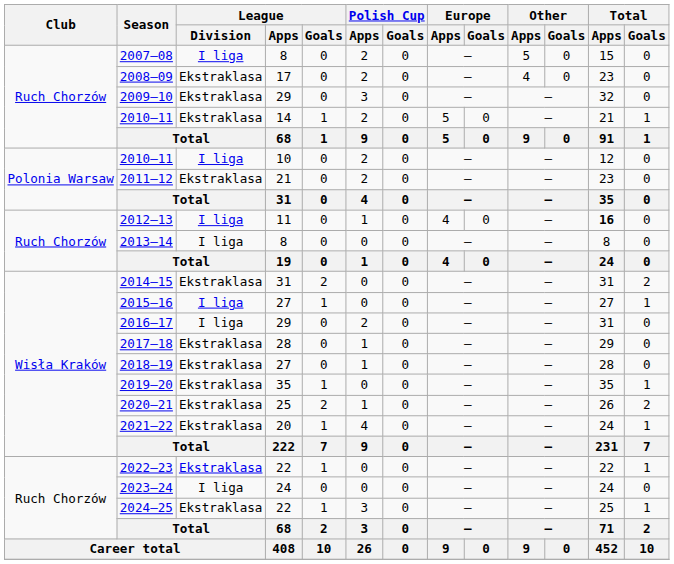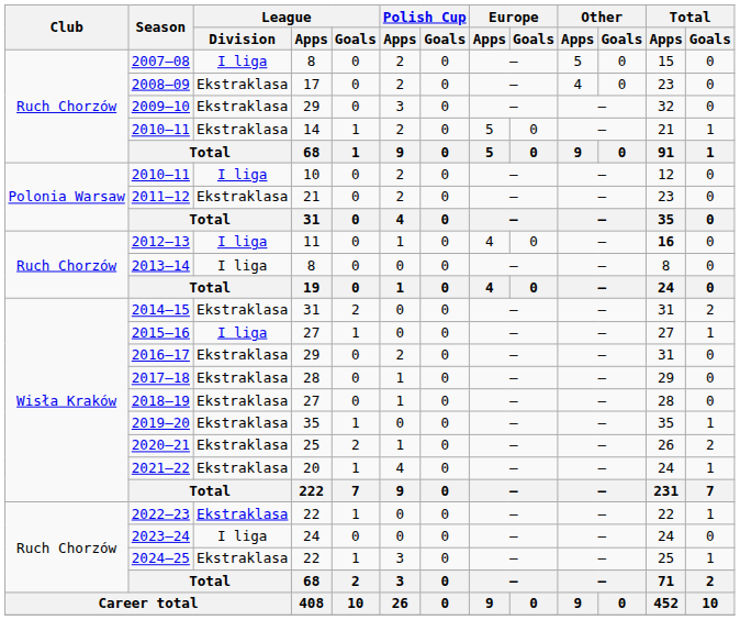 <table class="wikitable" style="text-align: center;">
 <tr>
 <th rowspan="2">Club</th>
 <th rowspan="2">Season</th>
 <th colspan="3">League</th>
 <th colspan="2"><a href='#'>Polish Cup</a></th>
 <th colspan="2">Europe</th>
 <th colspan="2">Other</th>
 <th colspan="2">Total</th>
 </tr>
 <tr>
 <th>Division</th>
 <th>Apps</th>
 <th>Goals</th>
 <th>Apps</th>
 <th>Goals</th>
 <th>Apps</th>
 <th>Goals</th>
 <th>Apps</th>
 <th>Goals</th>
 <th>Apps</th>
 <th>Goals</th>
 </tr>
 <tr>
 <td rowspan="5"><a href='#'>Ruch Chorzów</a></td>
 <td><a href='#'>2007–08</a></td>
 <td><a href='#'>I liga</a></td>
 <td>8</td>
 <td>0</td>
 <td>2</td>
 <td>0</td>
 <td colspan="2">—</td>
 <td>5</td>
 <td>0</td>
 <td>15</td>
 <td>0</td>
 </tr>
 <tr>
 <td><a href='#'>2008–09</a></td>
 <td>Ekstraklasa</td>
 <td>17</td>
 <td>0</td>
 <td>2</td>
 <td>0</td>
 <td colspan="2">—</td>
 <td>4</td>
 <td>0</td>
 <td>23</td>
 <td>0</td>
 </tr>
 <tr>
 <td><a href='#'>2009–10</a></td>
 <td>Ekstraklasa</td>
 <td>29</td>
 <td>0</td>
 <td>3</td>
 <td>0</td>
 <td colspan="2">—</td>
 <td colspan="2">—</td>
 <td>32</td>
 <td>0</td>
 </tr>
 <tr>
 <td><a href='#'>2010–11</a></td>
 <td>Ekstraklasa</td>
 <td>14</td>
 <td>1</td>
 <td>2</td>
 <td>0</td>
 <td>5</td>
 <td>0</td>
 <td colspan="2">—</td>
 <td>21</td>
 <td>1</td>
 </tr>
 <tr>
 <th colspan="2">Total</th>
 <th>68</th>
 <th>1</th>
 <th>9</th>
 <th>0</th>
 <th>5</th>
 <th>0</th>
 <th>9</th>
 <th>0</th>
 <th>91</th>
 <th>1</th>
 </tr>
 <tr>
 <td rowspan="3"><a href='#'>Polonia Warsaw</a></td>
 <td><a href='#'>2010–11</a></td>
 <td><a href='#'>I liga</a></td>
 <td>10</td>
 <td>0</td>
 <td>2</td>
 <td>0</td>
 <td colspan="2">—</td>
 <td colspan="2">—</td>
 <td>12</td>
 <td>0</td>
 </tr>
 <tr>
 <td><a href='#'>2011–12</a></td>
 <td>Ekstraklasa</td>
 <td>21</td>
 <td>0</td>
 <td>2</td>
 <td>0</td>
 <td colspan="2">—</td>
 <td colspan="2">—</td>
 <td>23</td>
 <td>0</td>
 </tr>
 <tr>
 <th colspan="2">Total</th>
 <th>31</th>
 <th>0</th>
 <th>4</th>
 <th>0</th>
 <th colspan="2">—</th>
 <th colspan="2">—</th>
 <th>35</th>
 <th>0</th>
 </tr>
 <tr>
 <td rowspan="3"><a href='#'>Ruch Chorzów</a></td>
 <td><a href='#'>2012–13</a></td>
 <td><a href='#'>I liga</a></td>
 <td>11</td>
 <td>0</td>
 <td>1</td>
 <td>0</td>
 <td>4</td>
 <td>0</td>
 <td colspan="2">—</td>
 <td><strong>16</strong></td>
 <td>0</td>
 </tr>
 <tr>
 <td><a href='#'>2013–14</a></td>
 <td>I liga</td>
 <td>8</td>
 <td>0</td>
 <td>0</td>
 <td>0</td>
 <td colspan="2">—</td>
 <td colspan="2">—</td>
 <td>8</td>
 <td>0</td>
 </tr>
 <tr>
 <th colspan="2">Total</th>
 <th>19</th>
 <th>0</th>
 <th>1</th>
 <th>0</th>
 <th>4</th>
 <th>0</th>
 <th colspan="2">—</th>
 <th>24</th>
 <th>0</th>
 </tr>
 <tr>
 <td rowspan="9"><a href='#'>Wisła Kraków</a></td>
 <td><a href='#'>2014–15</a></td>
 <td>Ekstraklasa</td>
 <td>31</td>
 <td>2</td>
 <td>0</td>
 <td>0</td>
 <td colspan="2">—</td>
 <td colspan="2">—</td>
 <td>31</td>
 <td>2</td>
 </tr>
 <tr>
 <td><a href='#'>2015–16</a></td>
 <td><a href='#'>I liga</a></td>
 <td>27</td>
 <td>1</td>
 <td>0</td>
 <td>0</td>
 <td colspan="2">—</td>
 <td colspan="2">—</td>
 <td>27</td>
 <td>1</td>
 </tr>
 <tr>
 <td><a href='#'>2016–17</a></td>
-<td>I liga</td>
+<td>Ekstraklasa</td>
 <td>29</td>
 <td>0</td>
 <td>2</td>
 <td>0</td>
 <td colspan="2">—</td>
 <td colspan="2">—</td>
 <td>31</td>
 <td>0</td>
 </tr>
 <tr>
 <td><a href='#'>2017–18</a></td>
 <td>Ekstraklasa</td>
 <td>28</td>
 <td>0</td>
 <td>1</td>
 <td>0</td>
 <td colspan="2">—</td>
 <td colspan="2">—</td>
 <td>29</td>
 <td>0</td>
 </tr>
 <tr>
 <td><a href='#'>2018–19</a></td>
 <td>Ekstraklasa</td>
 <td>27</td>
 <td>0</td>
 <td>1</td>
 <td>0</td>
 <td colspan="2">—</td>
 <td colspan="2">—</td>
 <td>28</td>
 <td>0</td>
 </tr>
 <tr>
 <td><a href='#'>2019–20</a></td>
 <td>Ekstraklasa</td>
 <td>35</td>
 <td>1</td>
 <td>0</td>
 <td>0</td>
 <td colspan="2">—</td>
 <td colspan="2">—</td>
 <td>35</td>
 <td>1</td>
 </tr>
 <tr>
 <td><a href='#'>2020–21</a></td>
 <td>Ekstraklasa</td>
 <td>25</td>
 <td>2</td>
 <td>1</td>
 <td>0</td>
 <td colspan="2">—</td>
 <td colspan="2">—</td>
 <td>26</td>
 <td>2</td>
 </tr>
 <tr>
 <td><a href='#'>2021–22</a></td>
 <td>Ekstraklasa</td>
 <td>20</td>
 <td>1</td>
 <td>4</td>
 <td>0</td>
 <td colspan="2">—</td>
 <td colspan="2">—</td>
 <td>24</td>
 <td>1</td>
 </tr>
 <tr>
 <th colspan="2">Total</th>
 <th>222</th>
 <th>7</th>
 <th>9</th>
 <th>0</th>
 <th colspan="2">—</th>
 <th colspan="2">—</th>
 <th>231</th>
 <th>7</th>
 </tr>
 <tr>
 <td rowspan="4">Ruch Chorzów</td>
 <td><a href='#'>2022–23</a></td>
 <td><a href='#'>Ekstraklasa</a></td>
 <td>22</td>
 <td>1</td>
 <td>0</td>
 <td>0</td>
 <td colspan="2">—</td>
 <td colspan="2">—</td>
 <td>22</td>
 <td>1</td>
 </tr>
 <tr>
 <td><a href='#'>2023–24</a></td>
 <td>I liga</td>
 <td>24</td>
 <td>0</td>
 <td>0</td>
 <td>0</td>
 <td colspan="2">—</td>
 <td colspan="2">—</td>
 <td>24</td>
 <td>0</td>
 </tr>
 <tr>
 <td><a href='#'>2024–25</a></td>
 <td>Ekstraklasa</td>
 <td>22</td>
 <td>1</td>
 <td>3</td>
 <td>0</td>
 <td colspan="2">—</td>
 <td colspan="2">—</td>
 <td>25</td>
 <td>1</td>
 </tr>
 <tr>
 <th colspan="2">Total</th>
 <th>68</th>
 <th>2</th>
 <th>3</th>
 <th>0</th>
 <th colspan="2">—</th>
 <th colspan="2">—</th>
 <th>71</th>
 <th>2</th>
 </tr>
 <tr>
 <th colspan="3">Career total</th>
 <th>408</th>
 <th>10</th>
 <th>26</th>
 <th>0</th>
 <th>9</th>
 <th>0</th>
 <th>9</th>
 <th>0</th>
 <th>452</th>
 <th>10</th>
 </tr>
 <tr>
 </tr>
 </table>
